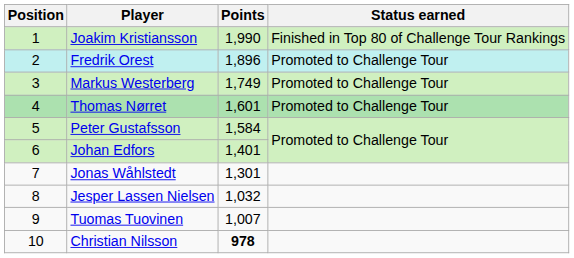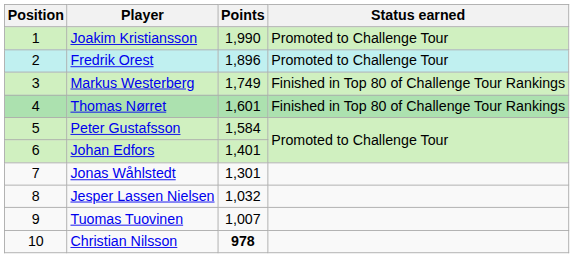 <table class=wikitable>
 <tr>
 <th>Position</th>
 <th>Player</th>
 <th>Points</th>
 <th>Status earned</th>
 </tr>
 <tr style="background:#D0F0C0;">
 <td align=center>1</td>
 <td> <a href='#'>Joakim Kristiansson</a></td>
 <td align=center>1,990</td>
-<td>Finished in Top 80 of Challenge Tour Rankings</td>
+<td>Promoted to Challenge Tour</td>
 </tr>
 <tr style="background:#C0F0F0;">
 <td align=center>2</td>
 <td> <a href='#'>Fredrik Orest</a></td>
 <td align=center>1,896</td>
 <td>Promoted to Challenge Tour</td>
 </tr>
 <tr style="background:#D0F0C0;">
 <td align=center>3</td>
 <td> <a href='#'>Markus Westerberg</a></td>
 <td align=center>1,749</td>
-<td>Promoted to Challenge Tour</td>
+<td>Finished in Top 80 of Challenge Tour Rankings</td>
 </tr>
 <tr style="background:#ACE1AF;">
 <td align=center>4</td>
 <td> <a href='#'>Thomas Nørret</a></td>
 <td align=center>1,601</td>
-<td>Promoted to Challenge Tour</td>
+<td>Finished in Top 80 of Challenge Tour Rankings</td>
 </tr>
 <tr style="background:#D0F0C0;">
 <td align=center>5</td>
 <td> <a href='#'>Peter Gustafsson</a></td>
 <td align=center>1,584</td>
 <td rowspan=2>Promoted to Challenge Tour</td>
 </tr>
 <tr style="background:#D0F0C0;">
 <td align=center>6</td>
 <td> <a href='#'>Johan Edfors</a></td>
 <td align=center>1,401</td>
 </tr>
 <tr>
 <td align=center>7</td>
 <td> <a href='#'>Jonas Wåhlstedt</a></td>
 <td align=center>1,301</td>
 <td></td>
 </tr>
 <tr>
 <td align=center>8</td>
 <td> <a href='#'>Jesper Lassen Nielsen</a></td>
 <td align=center>1,032</td>
 <td></td>
 </tr>
 <tr>
 <td align=center>9</td>
 <td> <a href='#'>Tuomas Tuovinen</a></td>
 <td align=center>1,007</td>
 <td></td>
 </tr>
 <tr>
 <td align=center>10</td>
 <td> <a href='#'>Christian Nilsson</a></td>
 <td align=center><strong>978</strong></td>
 <td></td>
 </tr>
 </table>
